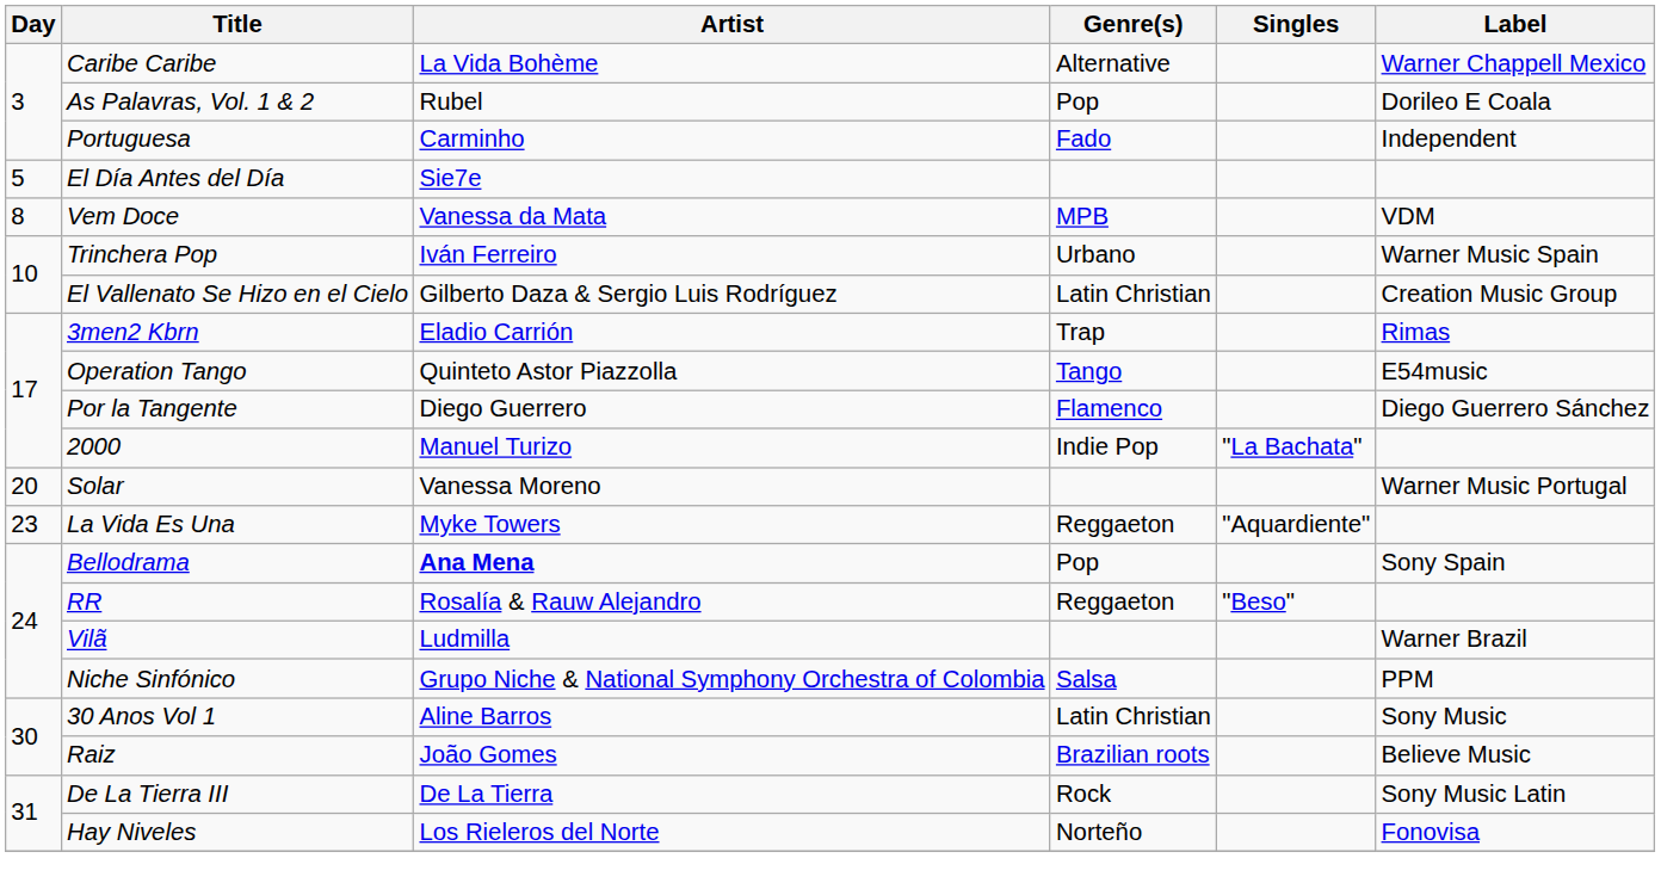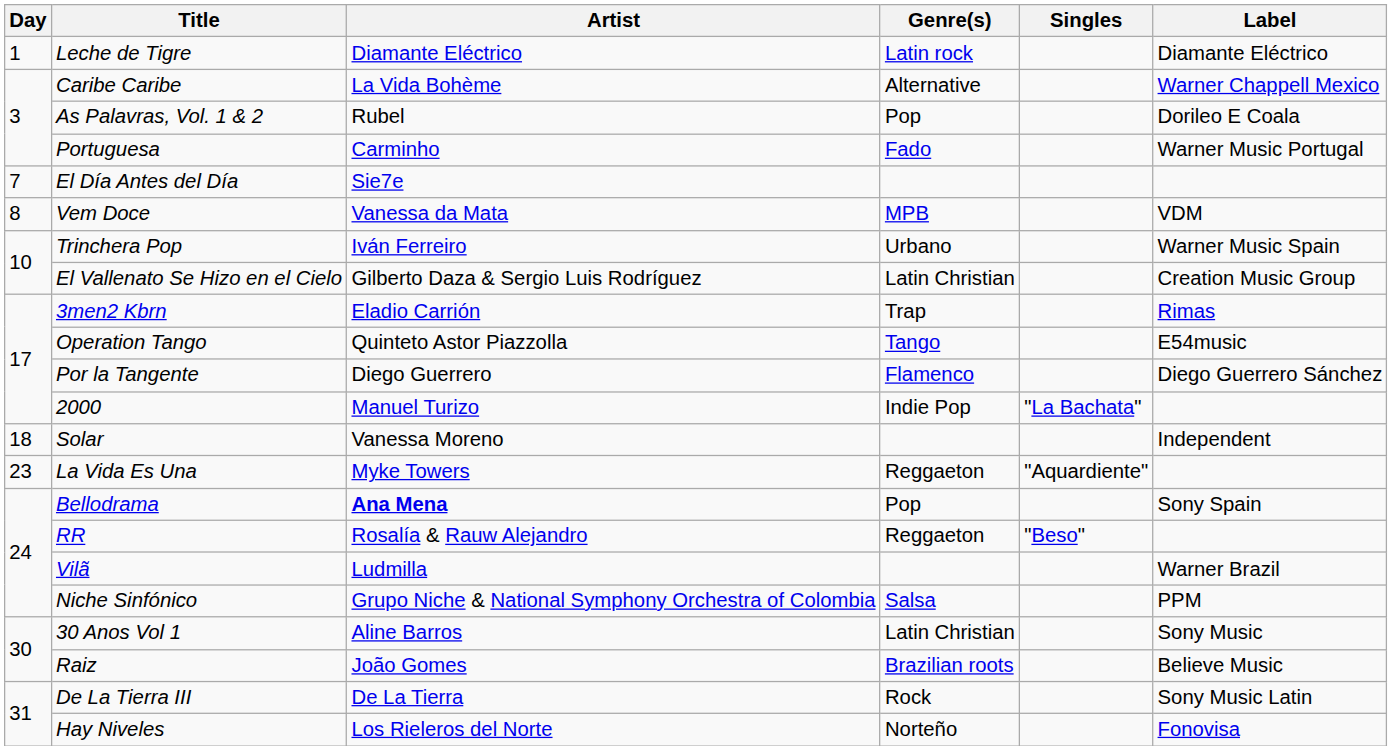 <table class="wikitable sortable" style="text-align: left;">
 <tr>
 <th>Day</th>
 <th>Title</th>
 <th>Artist</th>
 <th>Genre(s)</th>
 <th>Singles</th>
 <th>Label</th>
+</tr>
+<tr>
+<td>1</td>
+<td><em>Leche de Tigre</em></td>
+<td><a href='#'>Diamante Eléctrico</a></td>
+<td><a href='#'>Latin rock</a></td>
+<td></td>
+<td>Diamante Eléctrico</td>
 </tr>
 <tr>
 <td rowspan="3">3</td>
 <td><em>Caribe Caribe</em></td>
 <td><a href='#'>La Vida Bohème</a></td>
 <td>Alternative</td>
 <td></td>
 <td><a href='#'>Warner Chappell Mexico</a></td>
 </tr>
 <tr>
 <td><em>As Palavras, Vol. 1 & 2</em></td>
 <td>Rubel</td>
 <td>Pop</td>
 <td></td>
 <td>Dorileo E Coala</td>
 </tr>
 <tr>
 <td><em>Portuguesa</em></td>
 <td><a href='#'>Carminho</a></td>
 <td><a href='#'>Fado</a></td>
 <td></td>
-<td>Independent</td>
+<td>Warner Music Portugal</td>
 </tr>
 <tr>
-<td>5</td>
+<td>7</td>
 <td><em>El Día Antes del Día</em></td>
 <td><a href='#'>Sie7e</a></td>
 <td></td>
 <td></td>
 <td></td>
 </tr>
 <tr>
 <td>8</td>
 <td><em>Vem Doce</em></td>
 <td><a href='#'>Vanessa da Mata</a></td>
 <td><a href='#'>MPB</a></td>
 <td></td>
 <td>VDM</td>
 </tr>
 <tr>
 <td rowspan="2">10</td>
 <td><em>Trinchera Pop</em></td>
 <td><a href='#'>Iván Ferreiro</a></td>
 <td>Urbano</td>
 <td></td>
 <td>Warner Music Spain</td>
 </tr>
 <tr>
 <td><em>El Vallenato Se Hizo en el Cielo</em></td>
 <td>Gilberto Daza & Sergio Luis Rodríguez</td>
 <td>Latin Christian</td>
 <td></td>
 <td>Creation Music Group</td>
 </tr>
 <tr>
 <td rowspan="4">17</td>
 <td><em><a href='#'>3men2 Kbrn</a></em></td>
 <td><a href='#'>Eladio Carrión</a></td>
 <td>Trap</td>
 <td></td>
 <td><a href='#'>Rimas</a></td>
 </tr>
 <tr>
 <td><em>Operation Tango</em></td>
 <td>Quinteto Astor Piazzolla</td>
 <td><a href='#'>Tango</a></td>
 <td></td>
 <td>E54music</td>
 </tr>
 <tr>
 <td><em>Por la Tangente</em></td>
 <td>Diego Guerrero</td>
 <td><a href='#'>Flamenco</a></td>
 <td></td>
 <td>Diego Guerrero Sánchez</td>
 </tr>
 <tr>
 <td><em>2000</em></td>
 <td><a href='#'>Manuel Turizo</a></td>
 <td>Indie Pop</td>
 <td>"<a href='#'>La Bachata</a>"</td>
 <td></td>
 </tr>
 <tr>
-<td>20</td>
+<td>18</td>
 <td><em>Solar</em></td>
 <td>Vanessa Moreno</td>
 <td></td>
 <td></td>
-<td>Warner Music Portugal</td>
+<td>Independent</td>
 </tr>
 <tr>
 <td>23</td>
 <td><em>La Vida Es Una</em></td>
 <td><a href='#'>Myke Towers</a></td>
 <td>Reggaeton</td>
 <td>"Aquardiente"</td>
 <td></td>
 </tr>
 <tr>
 <td rowspan="4">24</td>
 <td><em><a href='#'>Bellodrama</a></em></td>
 <td><strong><a href='#'>Ana Mena</a></strong></td>
 <td>Pop</td>
 <td></td>
 <td>Sony Spain</td>
 </tr>
 <tr>
 <td><em><a href='#'>RR</a></em></td>
 <td><a href='#'>Rosalía</a> & <a href='#'>Rauw Alejandro</a></td>
 <td>Reggaeton</td>
 <td>"<a href='#'>Beso</a>"</td>
 <td></td>
 </tr>
 <tr>
 <td><em><a href='#'>Vilã</a></em></td>
 <td><a href='#'>Ludmilla</a></td>
 <td></td>
 <td></td>
 <td>Warner Brazil</td>
 </tr>
 <tr>
 <td><em>Niche Sinfónico</em></td>
 <td><a href='#'>Grupo Niche</a> & <a href='#'>National Symphony Orchestra of Colombia</a></td>
 <td><a href='#'>Salsa</a></td>
 <td></td>
 <td>PPM</td>
 </tr>
 <tr>
 <td rowspan="2">30</td>
 <td><em>30 Anos Vol 1 </em></td>
 <td><a href='#'>Aline Barros</a></td>
 <td>Latin Christian</td>
 <td></td>
 <td>Sony Music</td>
 </tr>
 <tr>
 <td><em>Raiz </em></td>
 <td><a href='#'>João Gomes</a></td>
 <td><a href='#'>Brazilian roots</a></td>
 <td></td>
 <td>Believe Music</td>
 </tr>
 <tr>
 <td rowspan="2">31</td>
 <td><em>De La Tierra III</em></td>
 <td><a href='#'>De La Tierra</a></td>
 <td>Rock</td>
 <td></td>
 <td>Sony Music Latin</td>
 </tr>
 <tr>
 <td><em>Hay Niveles</em></td>
 <td><a href='#'>Los Rieleros del Norte</a></td>
 <td>Norteño</td>
 <td></td>
 <td><a href='#'>Fonovisa</a></td>
 </tr>
 <tr>
 </tr>
 </table>
